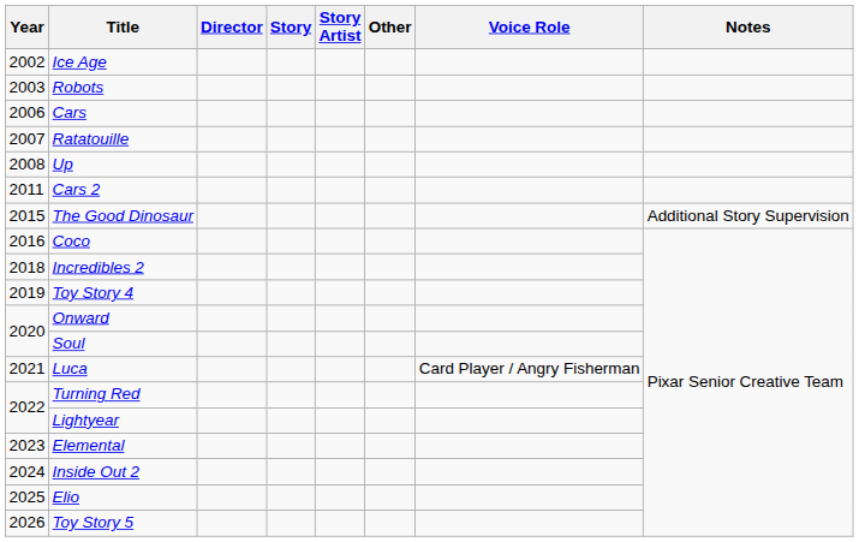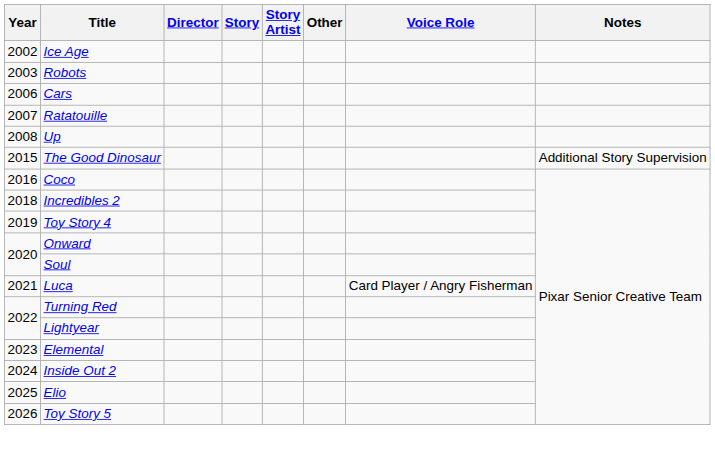 <table class="wikitable">
 <tr>
 <th>Year</th>
 <th>Title</th>
 <th><a href='#'>Director</a></th>
 <th><a href='#'>Story</a></th>
 <th><a href='#'>Story<br>Artist</a></th>
 <th>Other</th>
 <th><a href='#'>Voice Role</a></th>
 <th>Notes</th>
 </tr>
 <tr>
 <td>2002</td>
 <td><em><a href='#'>Ice Age</a></em></td>
 <td></td>
 <td></td>
 <td></td>
 <td></td>
 <td></td>
 <td></td>
 </tr>
 <tr>
 <td>2003</td>
 <td><em><a href='#'>Robots</a></em></td>
 <td></td>
 <td></td>
 <td></td>
 <td></td>
 <td></td>
 <td></td>
 </tr>
 <tr>
 <td>2006</td>
 <td><em><a href='#'>Cars</a></em></td>
 <td></td>
 <td></td>
 <td></td>
 <td></td>
 <td></td>
 <td></td>
 </tr>
 <tr>
 <td>2007</td>
 <td><em><a href='#'>Ratatouille</a></em></td>
 <td></td>
 <td></td>
 <td></td>
 <td></td>
 <td></td>
 <td></td>
 </tr>
 <tr>
 <td>2008</td>
 <td><em><a href='#'>Up</a></em></td>
-<td></td>
-<td></td>
-<td></td>
-<td></td>
-<td></td>
-<td></td>
-</tr>
-<tr>
-<td>2011</td>
-<td><em><a href='#'>Cars 2</a></em></td>
 <td></td>
 <td></td>
 <td></td>
 <td></td>
 <td></td>
 <td></td>
 </tr>
 <tr>
 <td>2015</td>
 <td><em><a href='#'>The Good Dinosaur</a></em></td>
 <td></td>
 <td></td>
 <td></td>
 <td></td>
 <td></td>
 <td>Additional Story Supervision</td>
 </tr>
 <tr>
 <td>2016</td>
 <td><em><a href='#'>Coco</a></em></td>
 <td></td>
 <td></td>
 <td></td>
 <td></td>
 <td></td>
 <td rowspan=12>Pixar Senior Creative Team </td>
 </tr>
 <tr>
 <td>2018</td>
 <td><em><a href='#'>Incredibles 2</a></em></td>
 <td></td>
 <td></td>
 <td></td>
 <td></td>
 <td></td>
 </tr>
 <tr>
 <td>2019</td>
 <td><em><a href='#'>Toy Story 4</a></em></td>
 <td></td>
 <td></td>
 <td></td>
 <td></td>
 <td></td>
 </tr>
 <tr>
 <td rowspan=2>2020</td>
 <td><em><a href='#'>Onward</a></em></td>
 <td></td>
 <td></td>
 <td></td>
 <td></td>
 <td></td>
 </tr>
 <tr>
 <td><em><a href='#'>Soul</a></em></td>
 <td></td>
 <td></td>
 <td></td>
 <td></td>
 <td></td>
 </tr>
 <tr>
 <td>2021</td>
 <td><em><a href='#'>Luca</a></em></td>
 <td></td>
 <td></td>
 <td></td>
 <td></td>
 <td>Card Player / Angry Fisherman</td>
 </tr>
 <tr>
 <td rowspan=2>2022</td>
 <td><em><a href='#'>Turning Red</a></em></td>
 <td></td>
 <td></td>
 <td></td>
 <td></td>
 <td></td>
 </tr>
 <tr>
 <td><em><a href='#'>Lightyear</a></em></td>
 <td></td>
 <td></td>
 <td></td>
 <td></td>
 <td></td>
 </tr>
 <tr>
 <td>2023</td>
 <td><em><a href='#'>Elemental</a></em></td>
 <td></td>
 <td></td>
 <td></td>
 <td></td>
 <td></td>
 </tr>
 <tr>
 <td>2024</td>
 <td><em><a href='#'>Inside Out 2</a></em></td>
 <td></td>
 <td></td>
 <td></td>
 <td></td>
 <td></td>
 </tr>
 <tr>
 <td>2025</td>
 <td><em><a href='#'>Elio</a></em></td>
 <td></td>
 <td></td>
 <td></td>
 <td></td>
 <td></td>
 </tr>
 <tr>
 <td>2026</td>
 <td><em><a href='#'>Toy Story 5</a></em></td>
 <td></td>
 <td></td>
 <td></td>
 <td></td>
 <td></td>
 </tr>
 </table>
